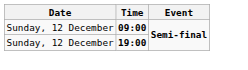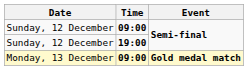 <table class = "wikitable">
 <tr>
 <th>Date</th>
 <th>Time</th>
 <th>Event</th>
 </tr>
 <tr>
 <td>Sunday, 12 December</td>
 <td><strong>09:00</strong></td>
 <td rowspan=2><strong>Semi-final</strong></td>
 </tr>
 <tr>
 <td>Sunday, 12 December</td>
 <td><strong>19:00</strong></td>
 </tr>
+<tr style="background-color:lemonchiffon;">
+<td>Monday, 13 December</td>
+<td><strong>09:00</strong></td>
+<td><strong>Gold medal match</strong></td>
+</tr>
 </table>
